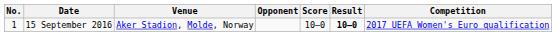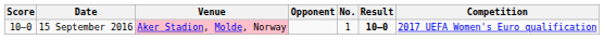 <table class="wikitable plainrowheaders">
 <tr>
-<th scope="col">No.</th>
+<th scope="col">Score</th>
 <th scope="col">Date</th>
 <th scope="col">Venue</th>
 <th scope="col">Opponent</th>
-<th scope="col">Score</th>
+<th scope="col">No.</th>
 <th scope="col">Result</th>
 <th scope="col">Competition</th>
 </tr>
 <tr>
+<td align="center">10–0</td>
+<td>15 September 2016</td>
+<td style="background: pink;"><a href='#'>Aker Stadion</a>, <a href='#'>Molde</a>, Norway</td>
+<td></td>
 <td align="center">1</td>
-<td>15 September 2016</td>
-<td><a href='#'>Aker Stadion</a>, <a href='#'>Molde</a>, Norway</td>
-<td></td>
-<td align="center">10–0</td>
 <td align="center"><strong>10–0</strong></td>
 <td><a href='#'>2017 UEFA Women's Euro qualification</a></td>
 </tr>
 </table>
